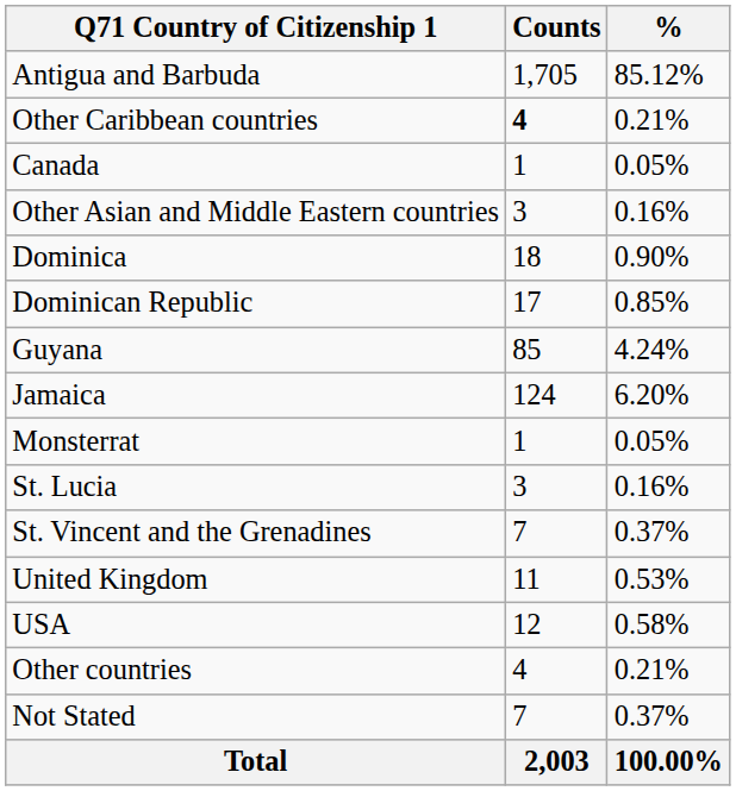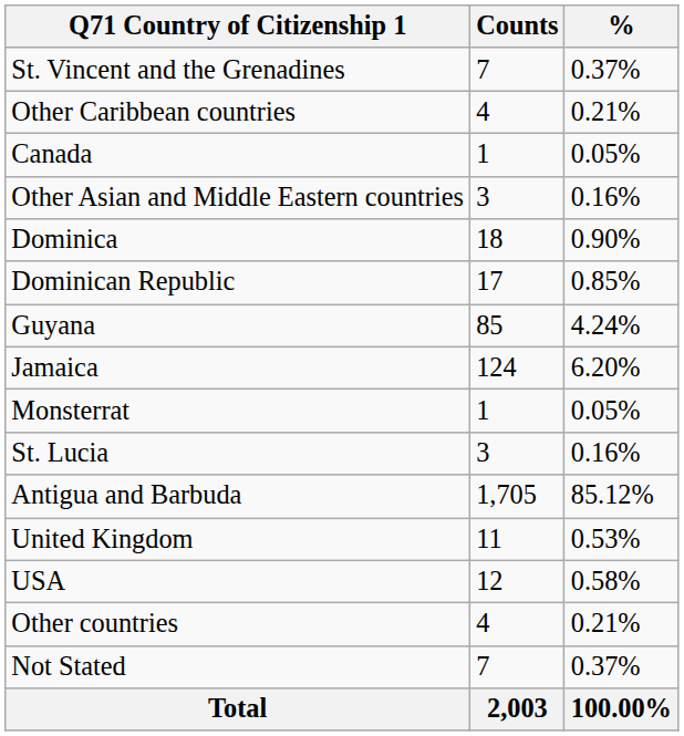 <table class="wikitable sortable">
 <tr>
 <th>Q71 Country of Citizenship 1</th>
 <th>Counts</th>
 <th>%</th>
 </tr>
 <tr>
-<td>Antigua and Barbuda</td>
-<td>1,705</td>
-<td>85.12%</td>
+<td>St. Vincent and the Grenadines</td>
+<td>7</td>
+<td>0.37%</td>
 </tr>
 <tr>
 <td>Other Caribbean countries</td>
-<td><strong>4</strong></td>
+<td>4</td>
 <td>0.21%</td>
 </tr>
 <tr>
 <td>Canada</td>
 <td>1</td>
 <td>0.05%</td>
 </tr>
 <tr>
 <td>Other Asian and Middle Eastern countries</td>
 <td>3</td>
 <td>0.16%</td>
 </tr>
 <tr>
 <td>Dominica</td>
 <td>18</td>
 <td>0.90%</td>
 </tr>
 <tr>
 <td>Dominican Republic</td>
 <td>17</td>
 <td>0.85%</td>
 </tr>
 <tr>
 <td>Guyana</td>
 <td>85</td>
 <td>4.24%</td>
 </tr>
 <tr>
 <td>Jamaica</td>
 <td>124</td>
 <td>6.20%</td>
 </tr>
 <tr>
 <td>Monsterrat</td>
 <td>1</td>
 <td>0.05%</td>
 </tr>
 <tr>
 <td>St. Lucia</td>
 <td>3</td>
 <td>0.16%</td>
 </tr>
 <tr>
-<td>St. Vincent and the Grenadines</td>
-<td>7</td>
-<td>0.37%</td>
+<td>Antigua and Barbuda</td>
+<td>1,705</td>
+<td>85.12%</td>
 </tr>
 <tr>
 <td>United Kingdom</td>
 <td>11</td>
 <td>0.53%</td>
 </tr>
 <tr>
 <td>USA</td>
 <td>12</td>
 <td>0.58%</td>
 </tr>
 <tr>
 <td>Other countries</td>
 <td>4</td>
 <td>0.21%</td>
 </tr>
 <tr>
 <td>Not Stated</td>
 <td>7</td>
 <td>0.37%</td>
 </tr>
 <tr>
 <th>Total</th>
 <th>2,003</th>
 <th>100.00%</th>
 </tr>
 </table>
